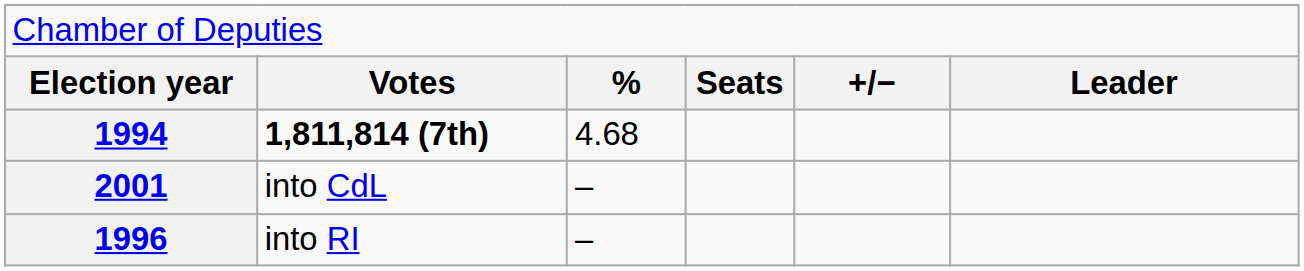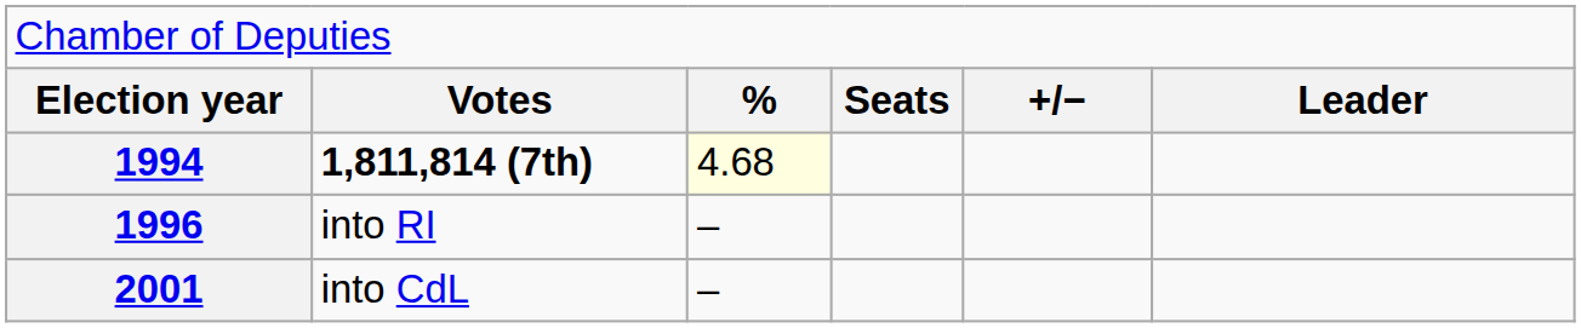 <table class=wikitable style="width:50%; border:1px #AAAAFF solid">
 <tr>
 <td colspan=6><a href='#'>Chamber of Deputies</a></td>
 </tr>
 <tr>
 <th width=13%>Election year</th>
 <th width=16%>Votes</th>
 <th width=6%>%</th>
 <th width=1%>Seats</th>
 <th width=8%>+/−</th>
 <th width=18%>Leader</th>
 </tr>
 <tr>
 <th><a href='#'>1994</a></th>
 <td><strong>1,811,814 (7th)</strong></td>
-<td>4.68</td>
+<td style="background: lightyellow;">4.68</td>
+<td></td>
+<td></td>
+<td></td>
+</tr>
+<tr>
+<th><a href='#'>1996</a></th>
+<td>into <a href='#'>RI</a></td>
+<td>–</td>
 <td></td>
 <td></td>
 <td></td>
 </tr>
 <tr>
 <th><a href='#'>2001</a></th>
 <td>into <a href='#'>CdL</a></td>
 <td>–</td>
 <td></td>
 <td></td>
 <td></td>
 </tr>
-<tr>
-<th><a href='#'>1996</a></th>
-<td>into <a href='#'>RI</a></td>
-<td>–</td>
-<td></td>
-<td></td>
-<td></td>
-</tr>
 </table>
